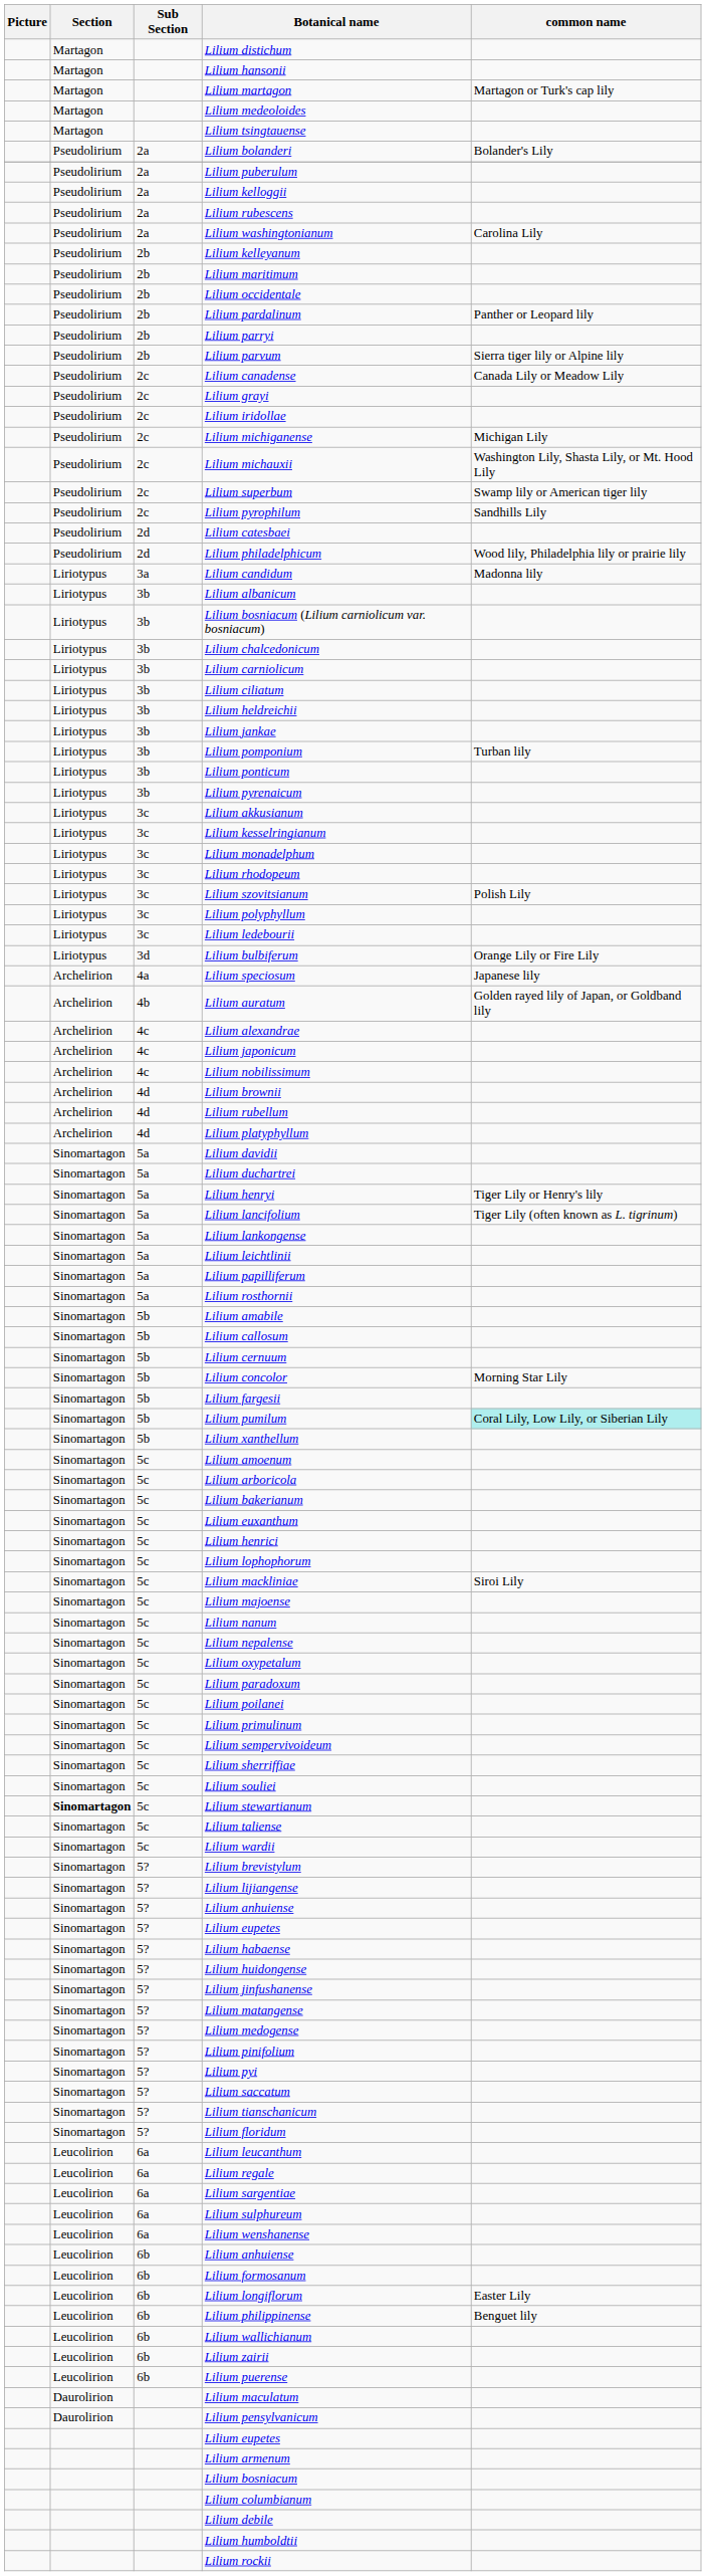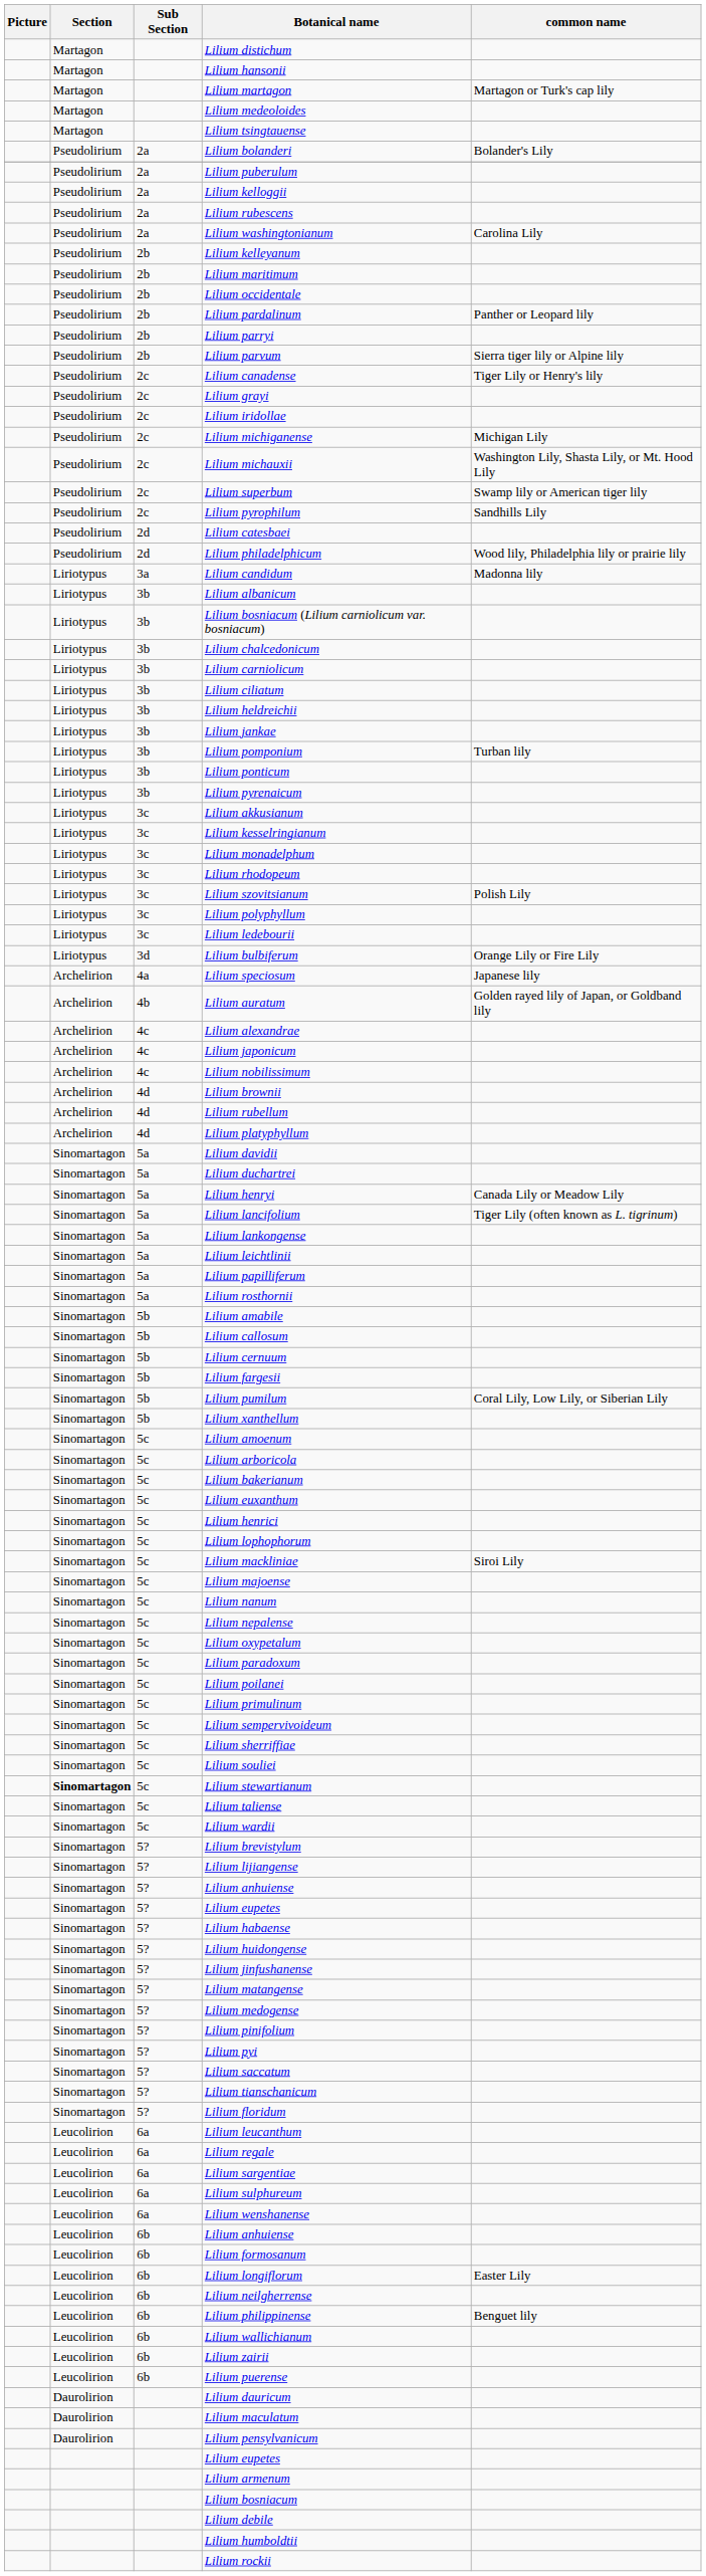 <table class="wikitable sortable collapsible collapsed">
 <tr>
 <th>Picture</th>
 <th>Section</th>
 <th>Sub Section</th>
 <th>Botanical name</th>
 <th>common name</th>
 </tr>
 <tr>
 <td></td>
 <td>Martagon</td>
 <td></td>
 <td><em><a href='#'>Lilium distichum</a></em></td>
 <td></td>
 </tr>
 <tr>
 <td></td>
 <td>Martagon</td>
 <td></td>
 <td><em><a href='#'>Lilium hansonii</a></em></td>
 <td></td>
 </tr>
 <tr>
 <td></td>
 <td>Martagon</td>
 <td></td>
 <td><em><a href='#'>Lilium martagon</a></em></td>
 <td>Martagon or Turk's cap lily</td>
 </tr>
 <tr>
 <td></td>
 <td>Martagon</td>
 <td></td>
 <td><em><a href='#'>Lilium medeoloides</a></em></td>
 <td></td>
 </tr>
 <tr>
 <td></td>
 <td>Martagon</td>
 <td></td>
 <td><em><a href='#'>Lilium tsingtauense</a></em></td>
 <td></td>
 </tr>
 <tr>
 <td></td>
 <td>Pseudolirium</td>
 <td>2a</td>
 <td><em><a href='#'>Lilium bolanderi</a></em></td>
 <td>Bolander's Lily</td>
 </tr>
 <tr>
 </tr>
 <tr>
 </tr>
 <tr>
 </tr>
 <tr>
 </tr>
 <tr>
 <td></td>
 <td>Pseudolirium</td>
 <td>2a</td>
 <td><em><a href='#'>Lilium puberulum</a></em></td>
 <td></td>
 </tr>
 <tr>
 <td></td>
 <td>Pseudolirium</td>
 <td>2a</td>
 <td><em><a href='#'>Lilium kelloggii</a></em></td>
 <td></td>
 </tr>
 <tr>
 <td></td>
 <td>Pseudolirium</td>
 <td>2a</td>
 <td><em><a href='#'>Lilium rubescens</a></em></td>
 <td></td>
 </tr>
 <tr>
 <td></td>
 <td>Pseudolirium</td>
 <td>2a</td>
 <td><em><a href='#'>Lilium washingtonianum</a></em></td>
 <td>Carolina Lily</td>
 </tr>
 <tr>
 <td></td>
 <td>Pseudolirium</td>
 <td>2b</td>
 <td><em><a href='#'>Lilium kelleyanum</a></em></td>
 <td></td>
 </tr>
 <tr>
 <td></td>
 <td>Pseudolirium</td>
 <td>2b</td>
 <td><em><a href='#'>Lilium maritimum</a></em></td>
 <td></td>
 </tr>
 <tr>
 <td></td>
 <td>Pseudolirium</td>
 <td>2b</td>
 <td><em><a href='#'>Lilium occidentale</a></em></td>
 <td></td>
 </tr>
 <tr>
 <td></td>
 <td>Pseudolirium</td>
 <td>2b</td>
 <td><em><a href='#'>Lilium pardalinum</a></em></td>
 <td>Panther or Leopard lily</td>
 </tr>
 <tr>
 <td></td>
 <td>Pseudolirium</td>
 <td>2b</td>
 <td><em><a href='#'>Lilium parryi</a></em></td>
 <td></td>
 </tr>
 <tr>
 <td></td>
 <td>Pseudolirium</td>
 <td>2b</td>
 <td><em><a href='#'>Lilium parvum</a></em></td>
 <td>Sierra tiger lily or Alpine lily</td>
 </tr>
 <tr>
 <td></td>
 <td>Pseudolirium</td>
 <td>2c</td>
 <td><em><a href='#'>Lilium canadense</a></em></td>
-<td>Canada Lily or Meadow Lily</td>
+<td>Tiger Lily or Henry's lily</td>
 </tr>
 <tr>
 <td></td>
 <td>Pseudolirium</td>
 <td>2c</td>
 <td><em><a href='#'>Lilium grayi</a></em></td>
 <td></td>
 </tr>
 <tr>
 <td></td>
 <td>Pseudolirium</td>
 <td>2c</td>
 <td><em><a href='#'>Lilium iridollae</a></em></td>
 <td></td>
 </tr>
 <tr>
 <td></td>
 <td>Pseudolirium</td>
 <td>2c</td>
 <td><em><a href='#'>Lilium michiganense</a></em></td>
 <td>Michigan Lily</td>
 </tr>
 <tr>
 <td></td>
 <td>Pseudolirium</td>
 <td>2c</td>
 <td><em><a href='#'>Lilium michauxii</a></em></td>
 <td>Washington Lily, Shasta Lily, or Mt. Hood Lily</td>
 </tr>
 <tr>
 <td></td>
 <td>Pseudolirium</td>
 <td>2c</td>
 <td><em><a href='#'>Lilium superbum</a></em></td>
 <td>Swamp lily or American tiger lily</td>
 </tr>
 <tr>
 <td></td>
 <td>Pseudolirium</td>
 <td>2c</td>
 <td><em><a href='#'>Lilium pyrophilum</a></em></td>
 <td>Sandhills Lily</td>
 </tr>
 <tr>
 <td></td>
 <td>Pseudolirium</td>
 <td>2d</td>
 <td><em><a href='#'>Lilium catesbaei</a></em></td>
 <td></td>
 </tr>
 <tr>
 <td></td>
 <td>Pseudolirium</td>
 <td>2d</td>
 <td><em><a href='#'>Lilium philadelphicum</a></em></td>
 <td>Wood lily, Philadelphia lily or prairie lily</td>
 </tr>
 <tr>
 <td></td>
 <td>Liriotypus</td>
 <td>3a</td>
 <td><em><a href='#'>Lilium candidum</a></em></td>
 <td>Madonna lily</td>
 </tr>
 <tr>
 <td></td>
 <td>Liriotypus</td>
 <td>3b</td>
 <td><em><a href='#'>Lilium albanicum</a></em></td>
 <td></td>
 </tr>
 <tr>
 <td></td>
 <td>Liriotypus</td>
 <td>3b</td>
 <td><em><a href='#'>Lilium bosniacum</a> </em>  (<em>Lilium carniolicum var. bosniacum</em>)</td>
 <td></td>
 </tr>
 <tr>
 <td></td>
 <td>Liriotypus</td>
 <td>3b</td>
 <td><em><a href='#'>Lilium chalcedonicum</a></em></td>
 <td></td>
 </tr>
 <tr>
 <td></td>
 <td>Liriotypus</td>
 <td>3b</td>
 <td><em><a href='#'>Lilium carniolicum</a></em></td>
 <td></td>
 </tr>
 <tr>
 <td></td>
 <td>Liriotypus</td>
 <td>3b</td>
 <td><em><a href='#'>Lilium ciliatum</a></em></td>
 <td></td>
 </tr>
 <tr>
 <td></td>
 <td>Liriotypus</td>
 <td>3b</td>
 <td><em><a href='#'>Lilium heldreichii</a></em></td>
 <td></td>
 </tr>
 <tr>
 <td></td>
 <td>Liriotypus</td>
 <td>3b</td>
 <td><em><a href='#'>Lilium jankae</a></em></td>
 <td></td>
 </tr>
 <tr>
 <td></td>
 <td>Liriotypus</td>
 <td>3b</td>
 <td><em><a href='#'>Lilium pomponium</a></em></td>
 <td>Turban lily</td>
 </tr>
 <tr>
 <td></td>
 <td>Liriotypus</td>
 <td>3b</td>
 <td><em><a href='#'>Lilium ponticum</a></em></td>
 <td></td>
 </tr>
 <tr>
 <td></td>
 <td>Liriotypus</td>
 <td>3b</td>
 <td><em><a href='#'>Lilium pyrenaicum</a></em></td>
 <td></td>
 </tr>
 <tr>
 <td></td>
 <td>Liriotypus</td>
 <td>3c</td>
 <td><em><a href='#'>Lilium akkusianum</a></em></td>
 <td></td>
 </tr>
 <tr>
 <td></td>
 <td>Liriotypus</td>
 <td>3c</td>
 <td><em><a href='#'>Lilium kesselringianum</a></em></td>
 <td></td>
 </tr>
 <tr>
 <td></td>
 <td>Liriotypus</td>
 <td>3c</td>
 <td><em><a href='#'>Lilium monadelphum</a></em></td>
 <td></td>
 </tr>
 <tr>
 <td></td>
 <td>Liriotypus</td>
 <td>3c</td>
 <td><em><a href='#'>Lilium rhodopeum</a></em></td>
 <td></td>
 </tr>
 <tr>
 <td></td>
 <td>Liriotypus</td>
 <td>3c</td>
 <td><em><a href='#'>Lilium szovitsianum</a></em></td>
 <td>Polish Lily</td>
 </tr>
 <tr>
 <td></td>
 <td>Liriotypus</td>
 <td>3c</td>
 <td><em><a href='#'>Lilium polyphyllum</a></em></td>
 <td></td>
 </tr>
 <tr>
 <td></td>
 <td>Liriotypus</td>
 <td>3c</td>
 <td><em><a href='#'>Lilium ledebourii</a></em></td>
 <td></td>
 </tr>
 <tr>
 <td></td>
 <td>Liriotypus</td>
 <td>3d</td>
 <td><em><a href='#'>Lilium bulbiferum</a></em></td>
 <td>Orange Lily or Fire Lily</td>
 </tr>
 <tr>
 <td></td>
 <td>Archelirion</td>
 <td>4a</td>
 <td><em><a href='#'>Lilium speciosum</a></em></td>
 <td>Japanese lily</td>
 </tr>
 <tr>
 <td></td>
 <td>Archelirion</td>
 <td>4b</td>
 <td><em><a href='#'>Lilium auratum</a></em></td>
 <td>Golden rayed lily of Japan, or Goldband lily</td>
 </tr>
 <tr>
 <td></td>
 <td>Archelirion</td>
 <td>4c</td>
 <td><em><a href='#'>Lilium alexandrae</a></em></td>
 <td></td>
 </tr>
 <tr>
 <td></td>
 <td>Archelirion</td>
 <td>4c</td>
 <td><em><a href='#'>Lilium japonicum</a></em></td>
 <td></td>
 </tr>
 <tr>
 <td></td>
 <td>Archelirion</td>
 <td>4c</td>
 <td><em><a href='#'>Lilium nobilissimum</a></em></td>
 <td></td>
 </tr>
 <tr>
 <td></td>
 <td>Archelirion</td>
 <td>4d</td>
 <td><em><a href='#'>Lilium brownii</a></em></td>
 <td></td>
 </tr>
 <tr>
 <td></td>
 <td>Archelirion</td>
 <td>4d</td>
 <td><em><a href='#'>Lilium rubellum</a></em></td>
 <td></td>
 </tr>
 <tr>
 <td></td>
 <td>Archelirion</td>
 <td>4d</td>
 <td><em><a href='#'>Lilium platyphyllum</a></em></td>
 <td></td>
 </tr>
 <tr>
 <td></td>
 <td>Sinomartagon</td>
 <td>5a</td>
 <td><em><a href='#'>Lilium davidii</a></em></td>
 <td></td>
 </tr>
 <tr>
 <td></td>
 <td>Sinomartagon</td>
 <td>5a</td>
 <td><em><a href='#'>Lilium duchartrei</a></em></td>
 <td></td>
 </tr>
 <tr>
 <td></td>
 <td>Sinomartagon</td>
 <td>5a</td>
 <td><em><a href='#'>Lilium henryi</a></em></td>
-<td>Tiger Lily or Henry's lily</td>
+<td>Canada Lily or Meadow Lily</td>
 </tr>
 <tr>
 <td></td>
 <td>Sinomartagon</td>
 <td>5a</td>
 <td><em><a href='#'>Lilium lancifolium</a></em></td>
 <td>Tiger Lily (often known as <em>L. tigrinum</em>)</td>
 </tr>
 <tr>
 <td></td>
 <td>Sinomartagon</td>
 <td>5a</td>
 <td><em><a href='#'>Lilium lankongense</a></em></td>
 <td></td>
 </tr>
 <tr>
 <td></td>
 <td>Sinomartagon</td>
 <td>5a</td>
 <td><em><a href='#'>Lilium leichtlinii</a></em></td>
 <td></td>
 </tr>
 <tr>
 <td></td>
 <td>Sinomartagon</td>
 <td>5a</td>
 <td><em><a href='#'>Lilium papilliferum</a></em></td>
 <td></td>
 </tr>
 <tr>
 <td></td>
 <td>Sinomartagon</td>
 <td>5a</td>
 <td><em><a href='#'>Lilium rosthornii</a></em></td>
 <td></td>
 </tr>
 <tr>
 <td></td>
 <td>Sinomartagon</td>
 <td>5b</td>
 <td><em><a href='#'>Lilium amabile</a></em></td>
 <td></td>
 </tr>
 <tr>
 <td></td>
 <td>Sinomartagon</td>
 <td>5b</td>
 <td><em><a href='#'>Lilium callosum</a></em></td>
 <td></td>
 </tr>
 <tr>
 <td></td>
 <td>Sinomartagon</td>
 <td>5b</td>
 <td><em><a href='#'>Lilium cernuum</a></em></td>
 <td></td>
 </tr>
 <tr>
 <td></td>
 <td>Sinomartagon</td>
 <td>5b</td>
-<td><em><a href='#'>Lilium concolor</a></em></td>
-<td>Morning Star Lily</td>
-</tr>
-<tr>
-<td></td>
-<td>Sinomartagon</td>
-<td>5b</td>
 <td><em><a href='#'>Lilium fargesii</a></em></td>
 <td></td>
 </tr>
 <tr>
 <td></td>
 <td>Sinomartagon</td>
 <td>5b</td>
 <td><em><a href='#'>Lilium pumilum</a></em></td>
-<td style="background: paleturquoise;">Coral Lily, Low Lily, or Siberian Lily</td>
+<td>Coral Lily, Low Lily, or Siberian Lily</td>
 </tr>
 <tr>
 <td></td>
 <td>Sinomartagon</td>
 <td>5b</td>
 <td><em><a href='#'>Lilium xanthellum</a></em></td>
 <td></td>
 </tr>
 <tr>
 <td></td>
 <td>Sinomartagon</td>
 <td>5c</td>
 <td><em><a href='#'>Lilium amoenum</a></em></td>
 <td></td>
 </tr>
 <tr>
 <td></td>
 <td>Sinomartagon</td>
 <td>5c</td>
 <td><em><a href='#'>Lilium arboricola</a></em></td>
 <td></td>
 </tr>
 <tr>
 <td></td>
 <td>Sinomartagon</td>
 <td>5c</td>
 <td><em><a href='#'>Lilium bakerianum</a></em></td>
 <td></td>
 </tr>
 <tr>
 <td></td>
 <td>Sinomartagon</td>
 <td>5c</td>
 <td><em><a href='#'>Lilium euxanthum</a></em></td>
 <td></td>
 </tr>
 <tr>
 <td></td>
 <td>Sinomartagon</td>
 <td>5c</td>
 <td><em><a href='#'>Lilium henrici</a></em></td>
 <td></td>
 </tr>
 <tr>
 <td></td>
 <td>Sinomartagon</td>
 <td>5c</td>
 <td><em><a href='#'>Lilium lophophorum</a></em></td>
 <td></td>
 </tr>
 <tr>
 <td></td>
 <td>Sinomartagon</td>
 <td>5c</td>
 <td><em><a href='#'>Lilium mackliniae</a></em></td>
 <td>Siroi Lily</td>
 </tr>
 <tr>
 <td></td>
 <td>Sinomartagon</td>
 <td>5c</td>
 <td><em><a href='#'>Lilium majoense</a> </em></td>
 <td></td>
 </tr>
 <tr>
 <td></td>
 <td>Sinomartagon</td>
 <td>5c</td>
 <td><em><a href='#'>Lilium nanum</a></em></td>
 <td></td>
 </tr>
 <tr>
 <td></td>
 <td>Sinomartagon</td>
 <td>5c</td>
 <td><em><a href='#'>Lilium nepalense</a></em></td>
 <td></td>
 </tr>
 <tr>
 <td></td>
 <td>Sinomartagon</td>
 <td>5c</td>
 <td><em><a href='#'>Lilium oxypetalum</a></em></td>
 <td></td>
 </tr>
 <tr>
 <td></td>
 <td>Sinomartagon</td>
 <td>5c</td>
 <td><em><a href='#'>Lilium paradoxum</a></em></td>
 <td></td>
 </tr>
 <tr>
 <td></td>
 <td>Sinomartagon</td>
 <td>5c</td>
 <td><em><a href='#'>Lilium poilanei</a></em></td>
 <td></td>
 </tr>
 <tr>
 <td></td>
 <td>Sinomartagon</td>
 <td>5c</td>
 <td><em><a href='#'>Lilium primulinum</a></em></td>
 <td></td>
 </tr>
 <tr>
 <td></td>
 <td>Sinomartagon</td>
 <td>5c</td>
 <td><em><a href='#'>Lilium sempervivoideum</a></em></td>
 <td></td>
 </tr>
 <tr>
 <td></td>
 <td>Sinomartagon</td>
 <td>5c</td>
 <td><em><a href='#'>Lilium sherriffiae</a></em></td>
 <td></td>
 </tr>
 <tr>
 <td></td>
 <td>Sinomartagon</td>
 <td>5c</td>
 <td><em><a href='#'>Lilium souliei</a></em></td>
 <td></td>
 </tr>
 <tr>
 <td></td>
 <td><strong>Sinomartagon</strong></td>
 <td>5c</td>
 <td><em><a href='#'>Lilium stewartianum</a></em></td>
 <td></td>
 </tr>
 <tr>
 <td></td>
 <td>Sinomartagon</td>
 <td>5c</td>
 <td><em><a href='#'>Lilium taliense</a></em></td>
 <td></td>
 </tr>
 <tr>
 <td></td>
 <td>Sinomartagon</td>
 <td>5c</td>
 <td><em><a href='#'>Lilium wardii</a></em></td>
 <td></td>
 </tr>
 <tr>
 <td></td>
 <td>Sinomartagon</td>
 <td>5?</td>
 <td><em><a href='#'>Lilium brevistylum</a></em></td>
 <td></td>
 </tr>
 <tr>
 <td></td>
 <td>Sinomartagon</td>
 <td>5?</td>
 <td><em><a href='#'>Lilium lijiangense</a></em></td>
 <td></td>
 </tr>
 <tr>
 <td></td>
 <td>Sinomartagon</td>
 <td>5?</td>
 <td><em><a href='#'>Lilium anhuiense</a></em></td>
 <td></td>
 </tr>
 <tr>
 <td></td>
 <td>Sinomartagon</td>
 <td>5?</td>
 <td><em><a href='#'>Lilium eupetes</a></em></td>
 <td></td>
 </tr>
 <tr>
 <td></td>
 <td>Sinomartagon</td>
 <td>5?</td>
 <td><em><a href='#'>Lilium habaense</a></em></td>
 <td></td>
 </tr>
 <tr>
 <td></td>
 <td>Sinomartagon</td>
 <td>5?</td>
 <td><em><a href='#'>Lilium huidongense</a></em></td>
 <td></td>
 </tr>
 <tr>
 <td></td>
 <td>Sinomartagon</td>
 <td>5?</td>
 <td><em><a href='#'>Lilium jinfushanense</a></em></td>
 <td></td>
 </tr>
 <tr>
 <td></td>
 <td>Sinomartagon</td>
 <td>5?</td>
 <td><em><a href='#'>Lilium matangense</a></em></td>
 <td></td>
 </tr>
 <tr>
 <td></td>
 <td>Sinomartagon</td>
 <td>5?</td>
 <td><em><a href='#'>Lilium medogense</a></em></td>
 <td></td>
 </tr>
 <tr>
 <td></td>
 <td>Sinomartagon</td>
 <td>5?</td>
 <td><em><a href='#'>Lilium pinifolium</a></em></td>
 <td></td>
 </tr>
 <tr>
 <td></td>
 <td>Sinomartagon</td>
 <td>5?</td>
 <td><em><a href='#'>Lilium pyi</a></em></td>
 <td></td>
 </tr>
 <tr>
 <td></td>
 <td>Sinomartagon</td>
 <td>5?</td>
 <td><em><a href='#'>Lilium saccatum</a></em></td>
 <td></td>
 </tr>
 <tr>
 <td></td>
 <td>Sinomartagon</td>
 <td>5?</td>
 <td><em><a href='#'>Lilium tianschanicum</a></em></td>
 <td></td>
 </tr>
 <tr>
 <td></td>
 <td>Sinomartagon</td>
 <td>5?</td>
 <td><em><a href='#'>Lilium floridum</a></em></td>
 <td></td>
 </tr>
 <tr>
 <td></td>
 <td>Leucolirion</td>
 <td>6a</td>
 <td><em><a href='#'>Lilium leucanthum</a></em></td>
 <td></td>
 </tr>
 <tr>
 <td></td>
 <td>Leucolirion</td>
 <td>6a</td>
 <td><em><a href='#'>Lilium regale</a></em></td>
 <td></td>
 </tr>
 <tr>
 <td></td>
 <td>Leucolirion</td>
 <td>6a</td>
 <td><em><a href='#'>Lilium sargentiae</a></em></td>
 <td></td>
 </tr>
 <tr>
 <td></td>
 <td>Leucolirion</td>
 <td>6a</td>
 <td><em><a href='#'>Lilium sulphureum</a></em></td>
 <td></td>
 </tr>
 <tr>
 <td></td>
 <td>Leucolirion</td>
 <td>6a</td>
 <td><em><a href='#'>Lilium wenshanense</a></em></td>
 <td></td>
 </tr>
 <tr>
 <td></td>
 <td>Leucolirion</td>
 <td>6b</td>
 <td><em><a href='#'>Lilium anhuiense</a></em></td>
 <td></td>
 </tr>
 <tr>
 <td></td>
 <td>Leucolirion</td>
 <td>6b</td>
 <td><em><a href='#'>Lilium formosanum</a></em></td>
 <td></td>
 </tr>
 <tr>
 <td></td>
 <td>Leucolirion</td>
 <td>6b</td>
 <td><em><a href='#'>Lilium longiflorum</a></em></td>
 <td>Easter Lily</td>
 </tr>
 <tr>
 <td></td>
 <td>Leucolirion</td>
 <td>6b</td>
+<td><em><a href='#'>Lilium neilgherrense</a></em></td>
+<td></td>
+</tr>
+<tr>
+<td></td>
+<td>Leucolirion</td>
+<td>6b</td>
 <td><em><a href='#'>Lilium philippinense</a></em></td>
 <td>Benguet lily</td>
 </tr>
 <tr>
 <td></td>
 <td>Leucolirion</td>
 <td>6b</td>
 <td><em><a href='#'>Lilium wallichianum</a></em></td>
 <td></td>
 </tr>
 <tr>
 <td></td>
 <td>Leucolirion</td>
 <td>6b</td>
 <td><em><a href='#'>Lilium zairii</a></em></td>
 <td></td>
 </tr>
 <tr>
 <td></td>
 <td>Leucolirion</td>
 <td>6b</td>
 <td><em><a href='#'>Lilium puerense</a></em></td>
+<td></td>
+</tr>
+<tr>
+<td></td>
+<td>Daurolirion</td>
+<td></td>
+<td><em><a href='#'>Lilium dauricum</a></em></td>
 <td></td>
 </tr>
 <tr>
 <td></td>
 <td>Daurolirion</td>
 <td></td>
 <td><em><a href='#'>Lilium maculatum</a></em></td>
 <td></td>
 </tr>
 <tr>
 <td></td>
 <td>Daurolirion</td>
 <td></td>
 <td><em><a href='#'>Lilium pensylvanicum</a></em></td>
 <td></td>
 </tr>
 <tr>
 <td></td>
 <td></td>
 <td></td>
 <td><em><a href='#'>Lilium eupetes</a></em></td>
 <td></td>
 </tr>
 <tr>
 <td></td>
 <td></td>
 <td></td>
 <td><em><a href='#'>Lilium armenum</a></em></td>
 <td></td>
 </tr>
 <tr>
 <td></td>
 <td></td>
 <td></td>
 <td><em><a href='#'>Lilium bosniacum</a></em></td>
 <td></td>
 </tr>
 <tr>
 <td></td>
 <td></td>
 <td></td>
-<td><em><a href='#'>Lilium columbianum</a></em></td>
-<td></td>
-</tr>
-<tr>
-<td></td>
-<td></td>
-<td></td>
 <td><em><a href='#'>Lilium debile</a></em></td>
 <td></td>
 </tr>
 <tr>
 <td></td>
 <td></td>
 <td></td>
 <td><em><a href='#'>Lilium humboldtii</a></em></td>
 <td></td>
 </tr>
 <tr>
 <td></td>
 <td></td>
 <td></td>
 <td><em><a href='#'>Lilium rockii</a></em></td>
 <td></td>
 </tr>
 </table>
